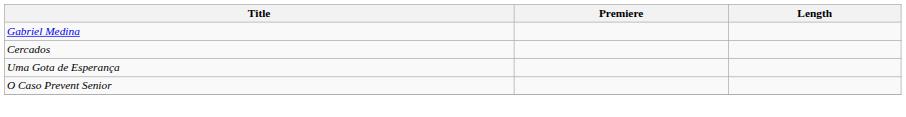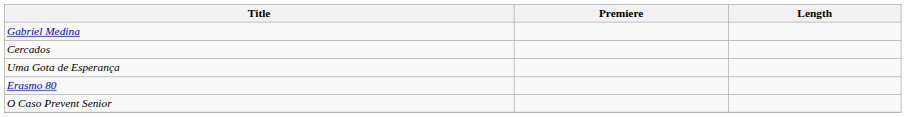 <table class="wikitable sortable" style="width:100%;">
 <tr>
 <th>Title</th>
 <th>Premiere</th>
 <th>Length</th>
 </tr>
 <tr>
 <td><em><a href='#'>Gabriel Medina</a></em></td>
 <td></td>
 <td></td>
 </tr>
 <tr>
 <td><em>Cercados</em></td>
 <td></td>
 <td></td>
 </tr>
 <tr>
 <td><em>Uma Gota de Esperança</em></td>
 <td></td>
 <td></td>
 </tr>
 <tr>
+<td><em><a href='#'>Erasmo 80</a></em></td>
+<td></td>
+<td></td>
+</tr>
+<tr>
 <td><em>O Caso Prevent Senior</em></td>
 <td></td>
 <td></td>
 </tr>
 <tr>
 </tr>
 </table>
